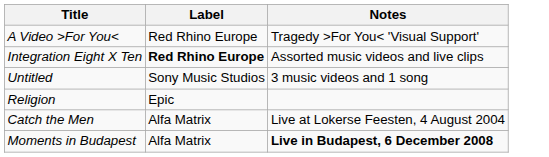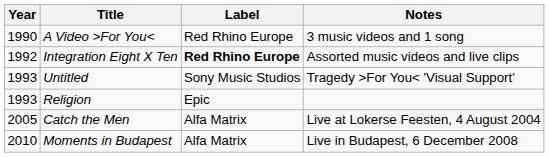 <table class="wikitable">
 <tr>
+<th>Year</th>
 <th>Title</th>
 <th>Label</th>
 <th>Notes</th>
 </tr>
 <tr>
+<td>1990</td>
 <td><em>A Video >For You<</em></td>
 <td>Red Rhino Europe</td>
-<td>Tragedy >For You< 'Visual Support'</td>
+<td>3 music videos and 1 song</td>
 </tr>
 <tr>
+<td>1992</td>
 <td><em>Integration Eight X Ten</em></td>
 <td><strong>Red Rhino Europe</strong></td>
 <td>Assorted music videos and live clips</td>
 </tr>
 <tr>
+<td>1993</td>
 <td><em>Untitled</em></td>
 <td>Sony Music Studios</td>
-<td>3 music videos and 1 song</td>
+<td>Tragedy >For You< 'Visual Support'</td>
 </tr>
 <tr>
+<td>1993</td>
 <td><em>Religion</em></td>
 <td>Epic</td>
 <td></td>
 </tr>
 <tr>
+<td>2005</td>
 <td><em>Catch the Men</em></td>
 <td>Alfa Matrix</td>
 <td>Live at Lokerse Feesten, 4 August 2004</td>
 </tr>
 <tr>
+<td>2010</td>
 <td><em>Moments in Budapest</em></td>
 <td>Alfa Matrix</td>
-<td><strong>Live in Budapest, 6 December 2008</strong></td>
+<td>Live in Budapest, 6 December 2008</td>
 </tr>
 </table>
